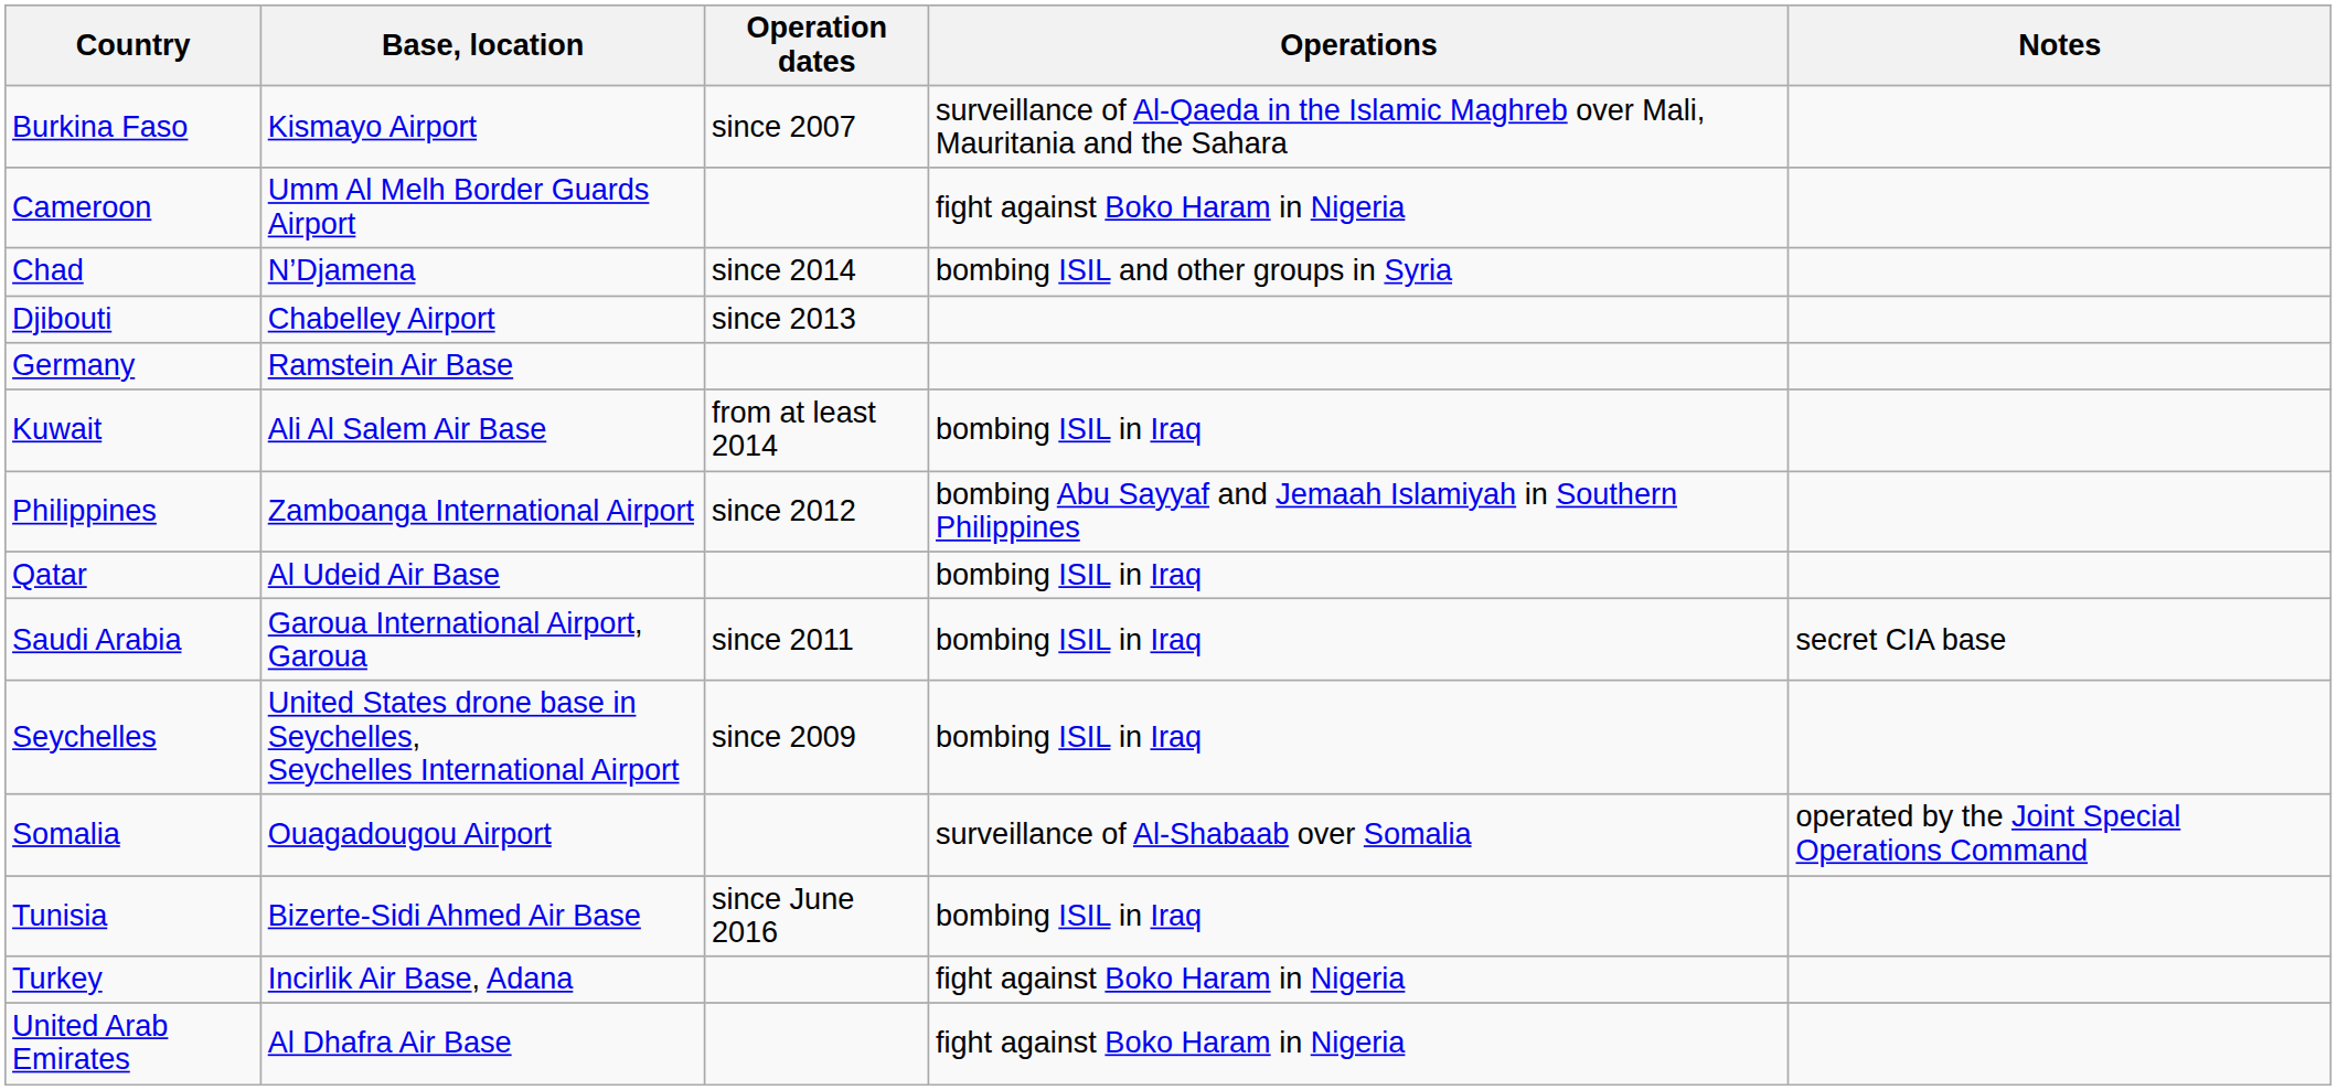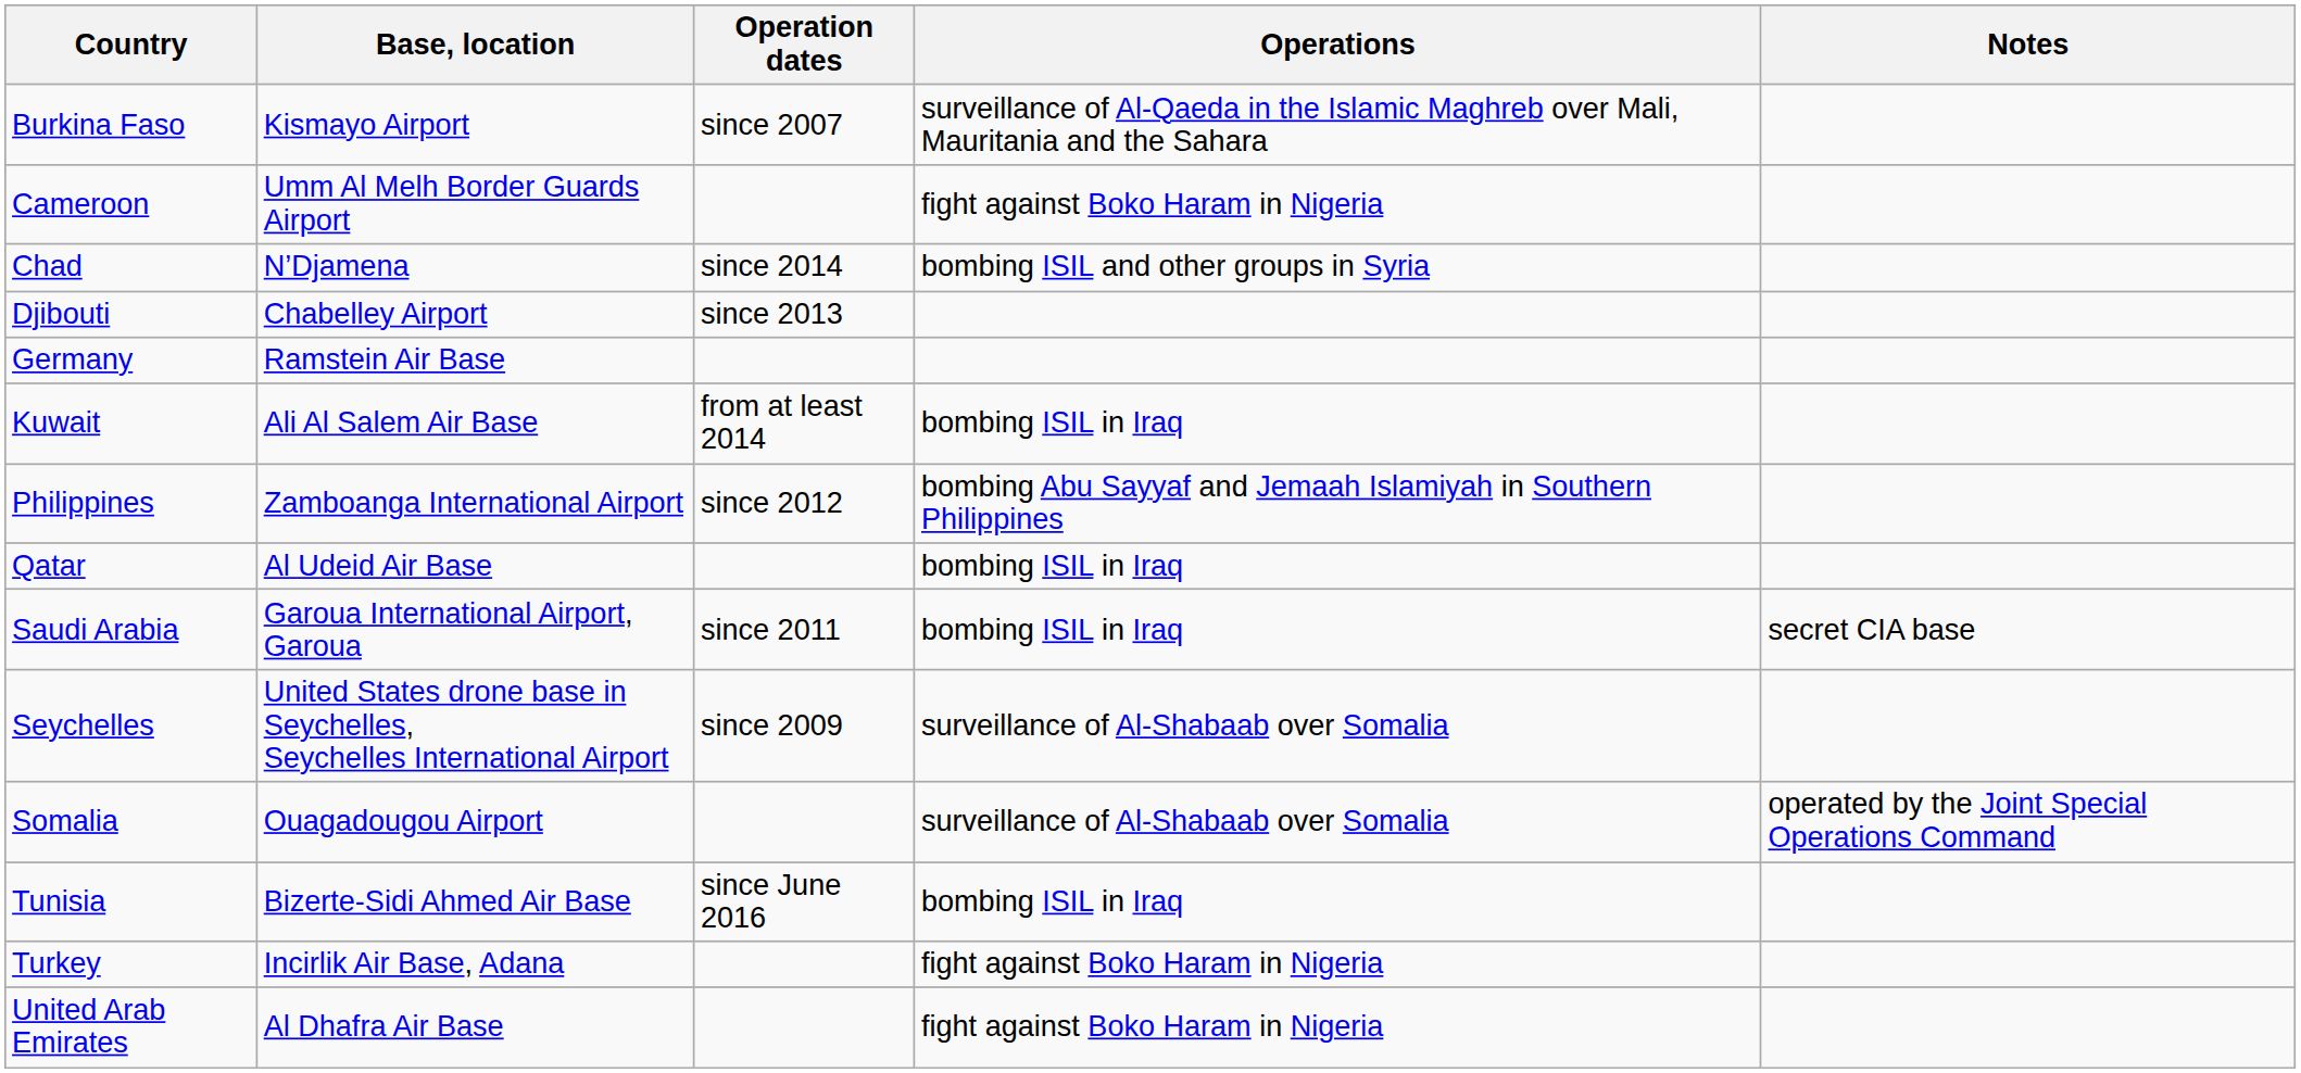 <table class="wikitable sortable">
 <tr>
 <th>Country</th>
 <th>Base, location</th>
 <th>Operation<br>dates</th>
 <th>Operations</th>
 <th>Notes</th>
 </tr>
 <tr>
 <td><a href='#'>Burkina Faso</a></td>
 <td><a href='#'>Kismayo Airport</a></td>
 <td>since 2007</td>
 <td>surveillance of <a href='#'>Al-Qaeda in the Islamic Maghreb</a> over Mali, Mauritania and the Sahara</td>
 <td></td>
 </tr>
 <tr>
 <td><a href='#'>Cameroon</a></td>
 <td><a href='#'>Umm Al Melh Border Guards Airport</a></td>
 <td></td>
 <td>fight against <a href='#'>Boko Haram</a> in <a href='#'>Nigeria</a></td>
 <td></td>
 </tr>
 <tr>
 <td><a href='#'>Chad</a></td>
 <td><a href='#'>N’Djamena</a></td>
 <td>since 2014</td>
 <td>bombing <a href='#'>ISIL</a> and other groups in <a href='#'>Syria</a></td>
 <td></td>
 </tr>
 <tr>
 <td><a href='#'>Djibouti</a></td>
 <td><a href='#'>Chabelley Airport</a></td>
 <td>since 2013</td>
 <td></td>
 <td></td>
 </tr>
 <tr>
 <td><a href='#'>Germany</a></td>
 <td><a href='#'>Ramstein Air Base</a></td>
 <td></td>
 <td></td>
 <td></td>
 </tr>
 <tr>
 <td><a href='#'>Kuwait</a></td>
 <td><a href='#'>Ali Al Salem Air Base</a></td>
 <td>from at least 2014</td>
 <td>bombing <a href='#'>ISIL</a> in <a href='#'>Iraq</a></td>
 <td></td>
 </tr>
 <tr>
 <td><a href='#'>Philippines</a></td>
 <td><a href='#'>Zamboanga International Airport</a></td>
 <td>since 2012</td>
 <td>bombing <a href='#'>Abu Sayyaf</a> and <a href='#'>Jemaah Islamiyah</a> in <a href='#'>Southern Philippines</a></td>
 <td></td>
 </tr>
 <tr>
 <td><a href='#'>Qatar</a></td>
 <td><a href='#'>Al Udeid Air Base</a></td>
 <td></td>
 <td>bombing <a href='#'>ISIL</a> in <a href='#'>Iraq</a></td>
 <td></td>
 </tr>
 <tr>
 <td><a href='#'>Saudi Arabia</a></td>
 <td><a href='#'>Garoua International Airport</a>, <a href='#'>Garoua</a></td>
 <td>since 2011</td>
 <td>bombing <a href='#'>ISIL</a> in <a href='#'>Iraq</a></td>
 <td>secret CIA base</td>
 </tr>
 <tr>
 <td><a href='#'>Seychelles</a></td>
 <td><a href='#'>United States drone base in Seychelles</a>,<br><a href='#'>Seychelles International Airport</a></td>
 <td>since 2009</td>
-<td>bombing <a href='#'>ISIL</a> in <a href='#'>Iraq</a></td>
+<td>surveillance of <a href='#'>Al-Shabaab</a> over <a href='#'>Somalia</a></td>
 <td></td>
 </tr>
 <tr>
 <td><a href='#'>Somalia</a></td>
 <td><a href='#'>Ouagadougou Airport</a></td>
 <td></td>
 <td>surveillance of <a href='#'>Al-Shabaab</a> over <a href='#'>Somalia</a></td>
 <td>operated by the <a href='#'>Joint Special Operations Command</a></td>
 </tr>
 <tr>
 <td><a href='#'>Tunisia</a></td>
 <td><a href='#'>Bizerte-Sidi Ahmed Air Base</a></td>
 <td>since June 2016</td>
 <td>bombing <a href='#'>ISIL</a> in <a href='#'>Iraq</a></td>
 <td></td>
 </tr>
 <tr>
 <td><a href='#'>Turkey</a></td>
 <td><a href='#'>Incirlik Air Base</a>, <a href='#'>Adana</a></td>
 <td></td>
 <td>fight against <a href='#'>Boko Haram</a> in <a href='#'>Nigeria</a></td>
 <td></td>
 </tr>
 <tr>
 <td><a href='#'>United Arab Emirates</a></td>
 <td><a href='#'>Al Dhafra Air Base</a></td>
 <td></td>
 <td>fight against <a href='#'>Boko Haram</a> in <a href='#'>Nigeria</a></td>
 <td></td>
 </tr>
 </table>
